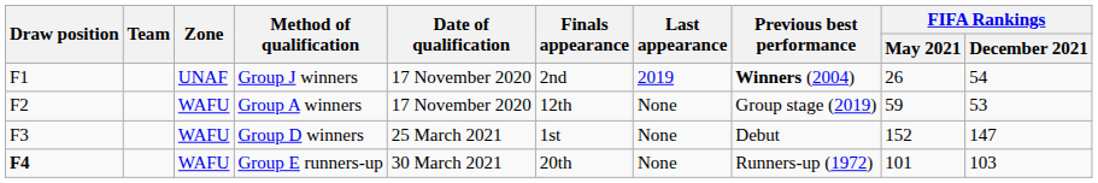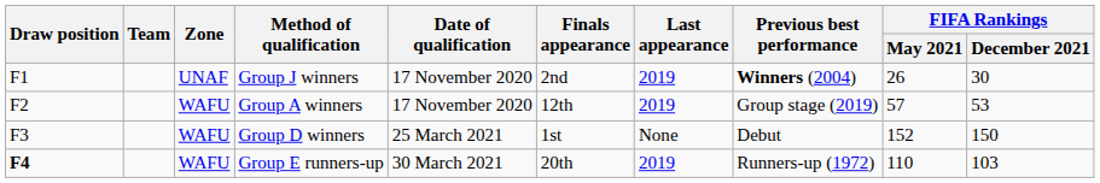 <table class="wikitable sortable">
 <tr>
 <th rowspan=2>Draw position</th>
 <th rowspan=2>Team</th>
 <th rowspan=2>Zone</th>
 <th rowspan=2>Method of<br>qualification</th>
 <th rowspan=2>Date of<br>qualification</th>
 <th rowspan=2>Finals<br>appearance</th>
 <th rowspan=2>Last<br>appearance</th>
 <th rowspan=2>Previous best<br>performance</th>
 <th colspan=2><a href='#'>FIFA Rankings</a></th>
 </tr>
 <tr>
 <th>May 2021</th>
 <th>December 2021</th>
 </tr>
 <tr>
 <td>F1</td>
 <td style=white-space:nowrap></td>
 <td><a href='#'>UNAF</a></td>
 <td data-sort-value="*"><a href='#'>Group J</a> winners</td>
 <td data-sort-value="3">17 November 2020</td>
 <td>2nd</td>
 <td><a href='#'>2019</a></td>
 <td data-sort-value="1.1"><strong>Winners</strong> (<a href='#'>2004</a>)</td>
 <td>26</td>
-<td>54</td>
+<td>30</td>
 </tr>
 <tr>
 <td>F2</td>
 <td style=white-space:nowrap></td>
 <td><a href='#'>WAFU</a></td>
 <td data-sort-value="G2"><a href='#'>Group A</a> winners</td>
 <td data-sort-value="21">17 November 2020</td>
 <td>12th</td>
-<td>None</td>
+<td><a href='#'>2019</a></td>
 <td data-sort-value="9">Group stage (<a href='#'>2019</a>)</td>
-<td>59</td>
+<td>57</td>
 <td>53</td>
 </tr>
 <tr>
 <td>F3</td>
 <td style=white-space:nowrap></td>
 <td><a href='#'>WAFU</a></td>
 <td data-sort-value="L1"><a href='#'>Group D</a> winners</td>
 <td data-sort-value="7">25 March 2021</td>
 <td>1st</td>
 <td>None</td>
 <td data-sort-value="2">Debut</td>
 <td>152</td>
-<td>147</td>
+<td>150</td>
 </tr>
 <tr>
 <td><strong>F4</strong></td>
 <td style=white-space:nowrap></td>
 <td><a href='#'>WAFU</a></td>
 <td data-sort-value="G1"><a href='#'>Group E</a> runners-up</td>
 <td data-sort-value="20">30 March 2021</td>
 <td>20th</td>
-<td>None</td>
+<td><a href='#'>2019</a></td>
 <td data-sort-value="1.2">Runners-up (<a href='#'>1972</a>)</td>
-<td>101</td>
+<td>110</td>
 <td>103</td>
 </tr>
 </table>
